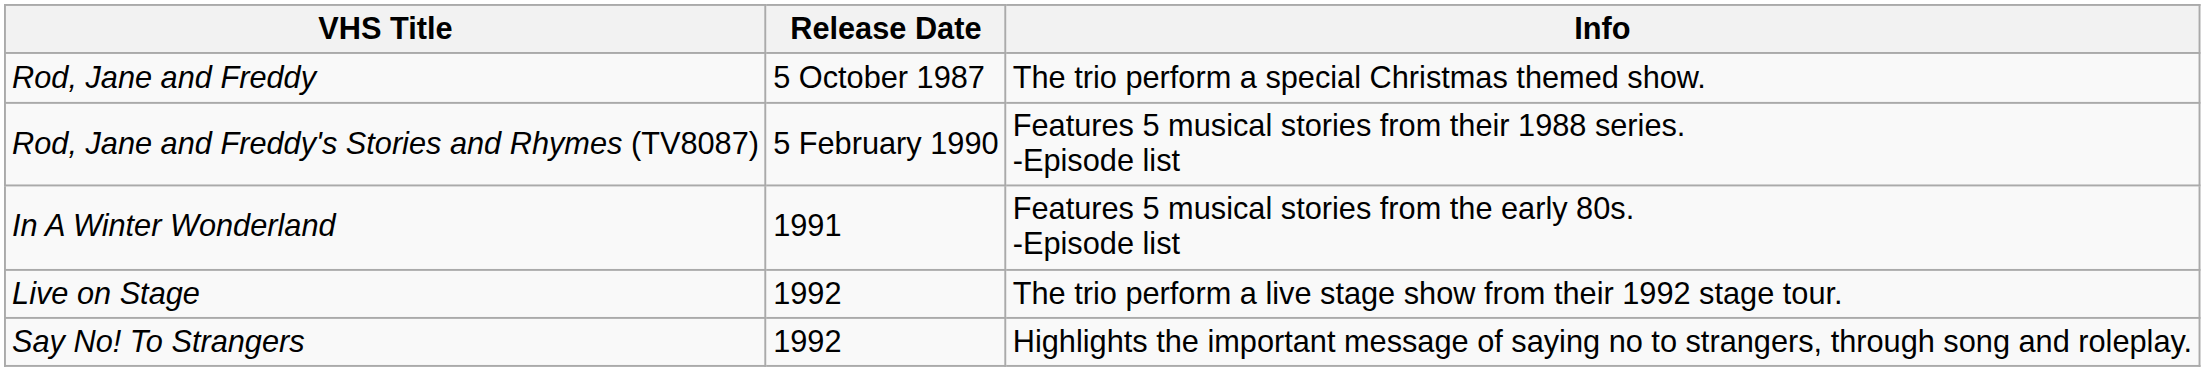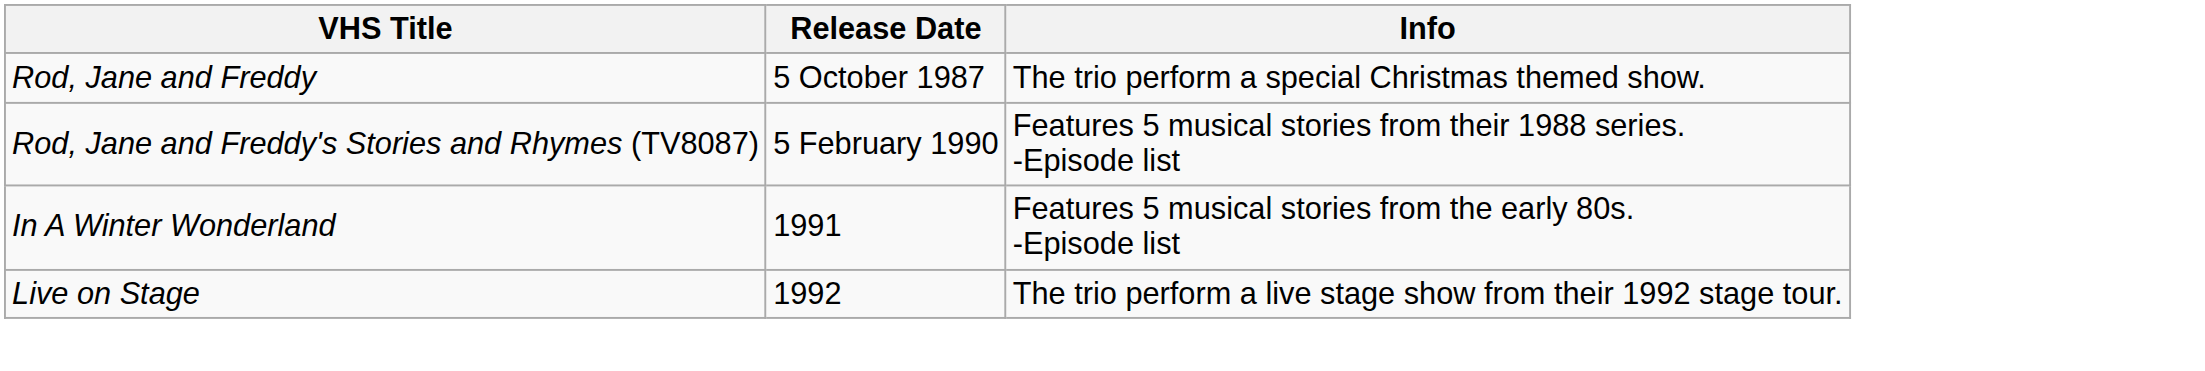 <table class="wikitable">
 <tr>
 <th>VHS Title</th>
 <th>Release Date</th>
 <th>Info</th>
 </tr>
 <tr>
 <td><em>Rod, Jane and Freddy</em></td>
 <td>5 October 1987</td>
 <td>The trio perform a special Christmas themed show.</td>
 </tr>
 <tr>
 <td><em>Rod, Jane and Freddy's Stories and Rhymes</em> (TV8087)</td>
 <td>5 February 1990</td>
 <td>Features 5 musical stories from their 1988 series.<br>-Episode list</td>
 </tr>
 <tr>
 <td><em>In A Winter Wonderland</em></td>
 <td>1991</td>
 <td>Features 5 musical stories from the early 80s.<br>-Episode list</td>
 </tr>
 <tr>
 <td><em>Live on Stage</em></td>
 <td>1992</td>
 <td>The trio perform a live stage show from their 1992 stage tour.</td>
 </tr>
-<tr>
-<td><em>Say No! To Strangers</em></td>
-<td>1992</td>
-<td>Highlights the important message of saying no to strangers, through song and roleplay.</td>
-</tr>
 </table>
